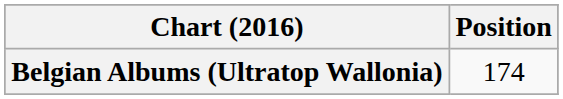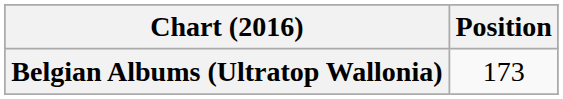 <table class="wikitable plainrowheaders" style="text-align:center">
 <tr>
 <th scope="col">Chart (2016)</th>
 <th scope="col">Position</th>
 </tr>
 <tr>
 <th scope="row">Belgian Albums (Ultratop Wallonia)</th>
-<td>174</td>
+<td>173</td>
 </tr>
 </table>
